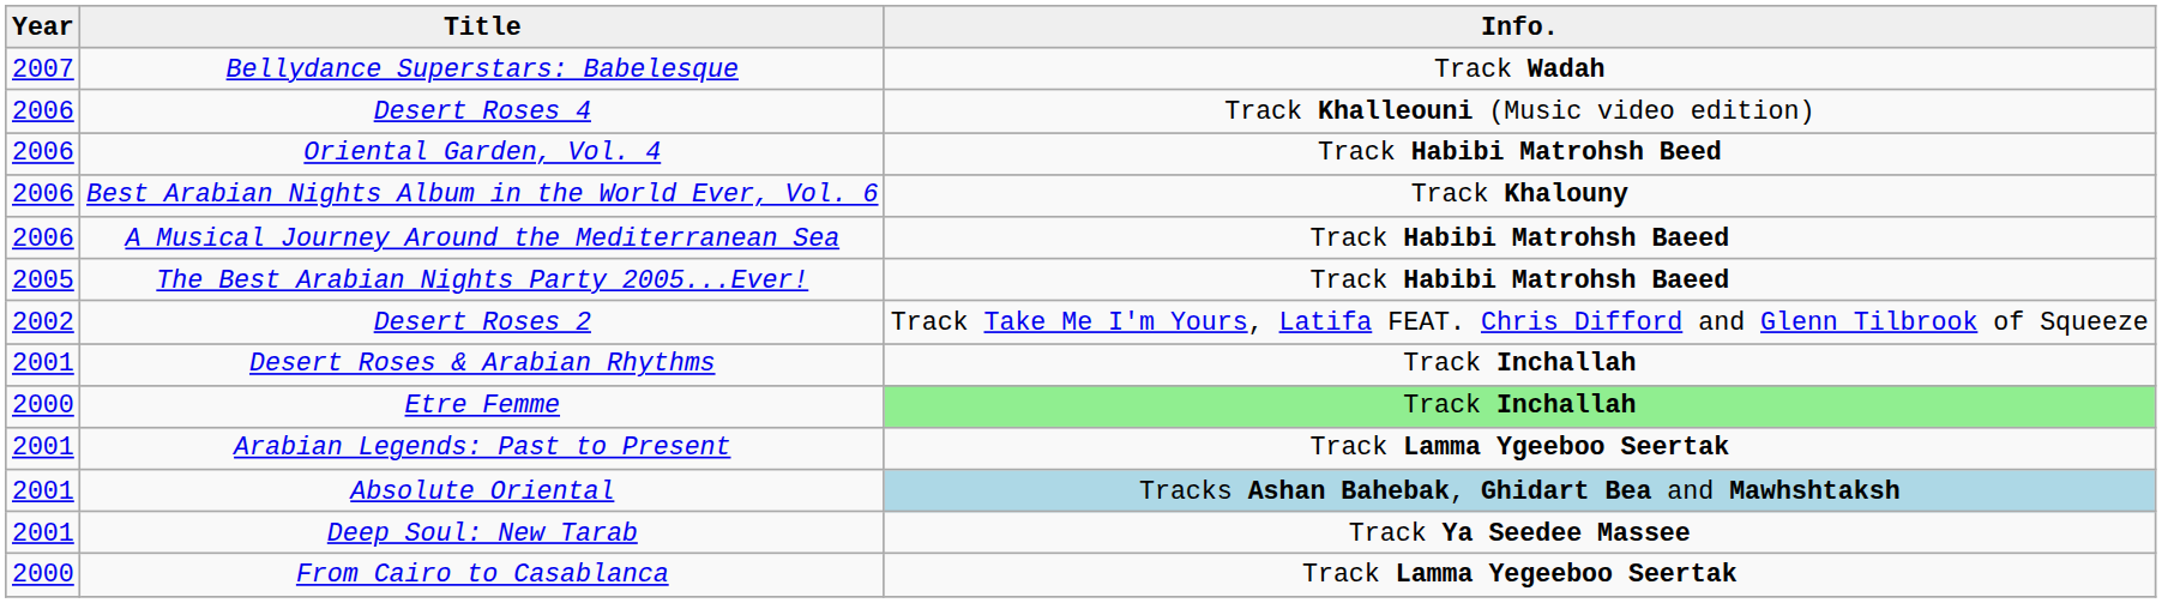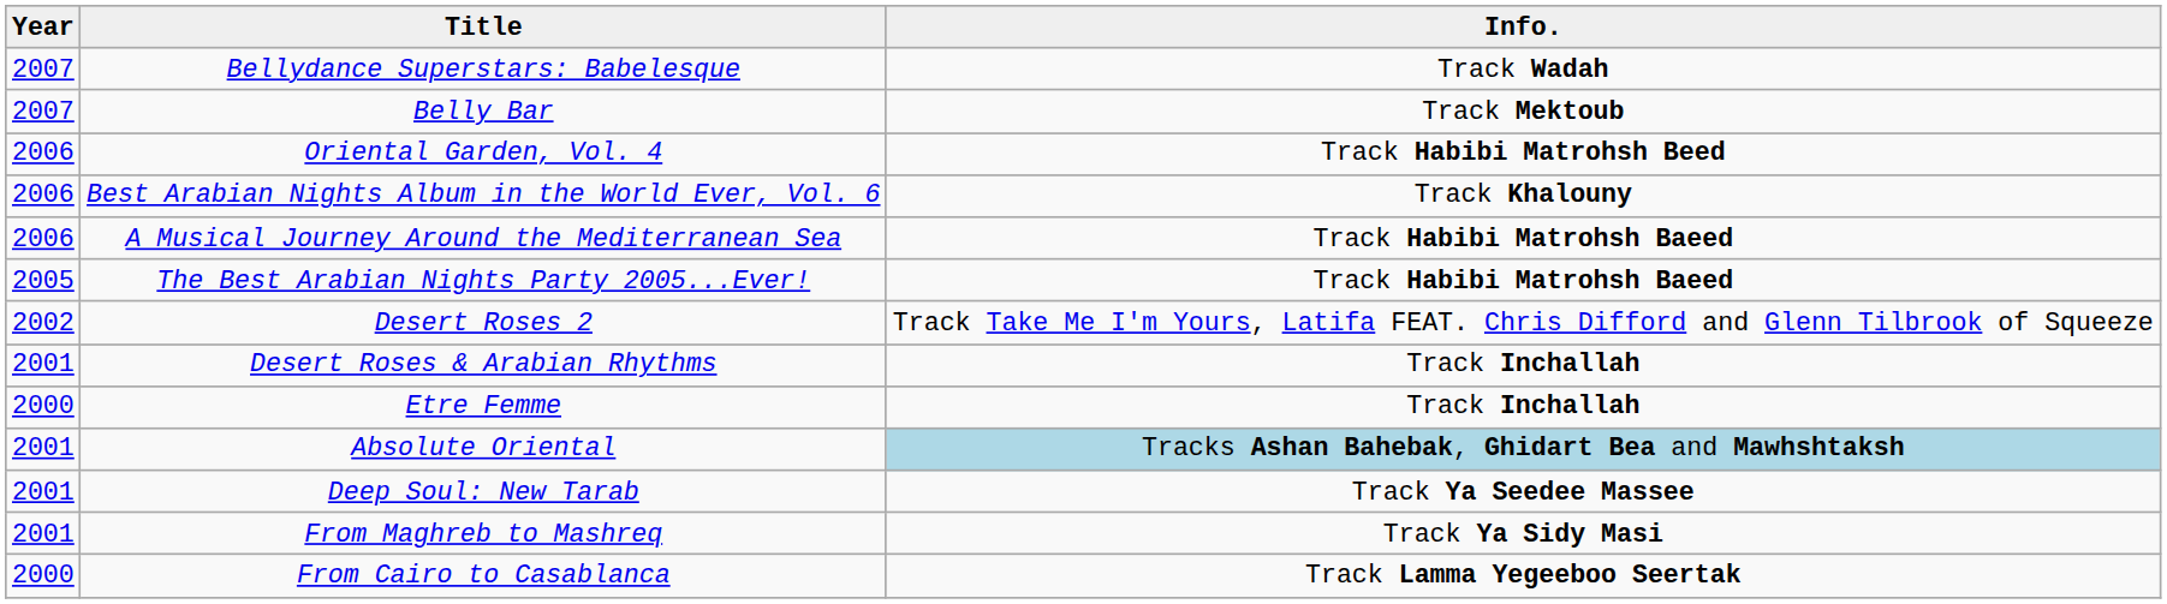 <table class="wikitable">
 <tr>
 <th style="background:#efefef;">Year</th>
 <th style="background:#efefef;">Title</th>
 <th style="background:#efefef;">Info.</th>
 </tr>
 <tr>
 <td><a href='#'>2007</a></td>
 <td style="text-align:center;"><em><a href='#'>Bellydance Superstars: Babelesque</a></em></td>
 <td style="text-align:center;">Track <strong>Wadah</strong></td>
 </tr>
 <tr>
-<td><a href='#'>2006</a></td>
-<td style="text-align:center;"><em><a href='#'>Desert Roses 4</a></em></td>
-<td style="text-align:center;">Track <strong>Khalleouni</strong> (Music video edition)</td>
+<td><a href='#'>2007</a></td>
+<td style="text-align:center;"><em><a href='#'>Belly Bar</a></em></td>
+<td style="text-align:center;">Track <strong>Mektoub</strong></td>
 </tr>
 <tr>
 <td><a href='#'>2006</a></td>
 <td style="text-align:center;"><em><a href='#'>Oriental Garden, Vol. 4</a></em></td>
 <td style="text-align:center;">Track <strong>Habibi Matrohsh Beed</strong></td>
 </tr>
 <tr>
 <td><a href='#'>2006</a></td>
 <td style="text-align:center;"><em><a href='#'>Best Arabian Nights Album in the World Ever, Vol. 6</a></em></td>
 <td style="text-align:center;">Track <strong>Khalouny</strong></td>
 </tr>
 <tr>
 <td><a href='#'>2006</a></td>
 <td style="text-align:center;"><em><a href='#'>A Musical Journey Around the Mediterranean Sea</a></em></td>
 <td style="text-align:center;">Track <strong>Habibi Matrohsh Baeed</strong></td>
 </tr>
 <tr>
 <td><a href='#'>2005</a></td>
 <td style="text-align:center;"><em><a href='#'>The Best Arabian Nights Party 2005...Ever!</a></em></td>
 <td style="text-align:center;">Track <strong>Habibi Matrohsh Baeed</strong></td>
 </tr>
 <tr>
 <td><a href='#'>2002</a></td>
 <td style="text-align:center;"><em><a href='#'>Desert Roses 2</a></em></td>
 <td style="text-align:center;">Track <a href='#'>Take Me I'm Yours</a>, <a href='#'>Latifa</a> FEAT. <a href='#'>Chris Difford</a> and <a href='#'>Glenn Tilbrook</a> of Squeeze</td>
 </tr>
 <tr>
 <td><a href='#'>2001</a></td>
 <td style="text-align:center;"><em><a href='#'>Desert Roses & Arabian Rhythms</a></em></td>
 <td style="text-align:center;">Track <strong>Inchallah</strong></td>
 </tr>
 <tr>
 <td><a href='#'>2000</a></td>
 <td style="text-align:center;"><em><a href='#'>Etre Femme</a></em></td>
-<td style="background: lightgreen; text-align:center;">Track <strong>Inchallah</strong></td>
-</tr>
-<tr>
-<td><a href='#'>2001</a></td>
-<td style="text-align:center;"><em><a href='#'>Arabian Legends: Past to Present</a></em></td>
-<td style="text-align:center;">Track <strong>Lamma Ygeeboo Seertak</strong></td>
+<td style="text-align:center;">Track <strong>Inchallah</strong></td>
 </tr>
 <tr>
 <td><a href='#'>2001</a></td>
 <td style="text-align:center;"><em><a href='#'>Absolute Oriental</a></em></td>
 <td style="background: lightblue; text-align:center;">Tracks <strong>Ashan Bahebak</strong>,  <strong>Ghidart Bea</strong> and <strong>Mawhshtaksh</strong></td>
 </tr>
 <tr>
 <td><a href='#'>2001</a></td>
 <td style="text-align:center;"><em><a href='#'>Deep Soul: New Tarab</a></em></td>
 <td style="text-align:center;">Track <strong>Ya Seedee Massee</strong></td>
 </tr>
 <tr>
+<td><a href='#'>2001</a></td>
+<td style="text-align:center;"><em><a href='#'>From Maghreb to Mashreq</a></em></td>
+<td style="text-align:center;">Track <strong>Ya Sidy Masi</strong></td>
+</tr>
+<tr>
 <td><a href='#'>2000</a></td>
 <td style="text-align:center;"><em><a href='#'>From Cairo to Casablanca</a></em></td>
 <td style="text-align:center;">Track <strong>Lamma Yegeeboo Seertak</strong></td>
 </tr>
 </table>
